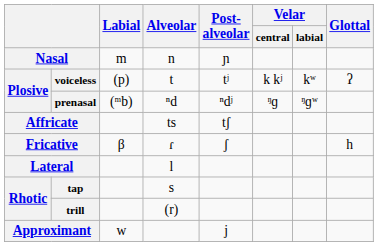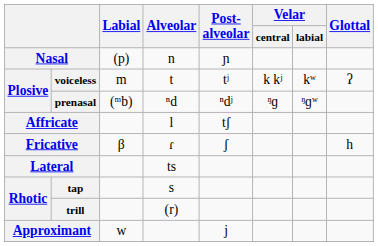 <table class="wikitable" style="text-align:center">
 <tr>
 <th colspan="2" rowspan="2"></th>
 <th rowspan="2"><a href='#'>Labial</a></th>
 <th rowspan="2"><a href='#'>Alveolar</a></th>
 <th rowspan="2"><a href='#'>Post-<br>alveolar</a></th>
 <th colspan="2"><a href='#'>Velar</a></th>
 <th rowspan="2"><a href='#'>Glottal</a></th>
 </tr>
 <tr>
 <th><small>central</small></th>
 <th><small>labial</small></th>
 </tr>
 <tr align="center">
 <th colspan="2"><a href='#'>Nasal</a></th>
-<td>m</td>
+<td>(p)</td>
 <td>n</td>
 <td>ɲ</td>
 <td></td>
 <td></td>
 <td></td>
 </tr>
 <tr align="center">
 <th rowspan="2"><a href='#'>Plosive</a></th>
 <th><small>voiceless</small></th>
-<td>(p)</td>
+<td>m</td>
 <td>t</td>
 <td>tʲ</td>
 <td>k kʲ</td>
 <td>kʷ</td>
 <td>ʔ</td>
 </tr>
 <tr>
 <th><small>prenasal</small></th>
 <td>(ᵐb)</td>
 <td>ⁿd</td>
 <td>ⁿdʲ</td>
 <td>ᵑɡ</td>
 <td>ᵑɡʷ</td>
 <td></td>
 </tr>
 <tr>
 <th colspan="2"><a href='#'>Affricate</a></th>
 <td></td>
-<td>ts</td>
+<td>l</td>
 <td>tʃ</td>
 <td></td>
 <td></td>
 <td></td>
 </tr>
 <tr align="center">
 <th colspan="2"><a href='#'>Fricative</a></th>
 <td>β</td>
 <td>ɾ</td>
 <td>ʃ</td>
 <td></td>
 <td></td>
 <td>h</td>
 </tr>
 <tr>
 <th colspan="2"><a href='#'>Lateral</a></th>
 <td></td>
-<td>l</td>
+<td>ts</td>
 <td></td>
 <td></td>
 <td></td>
 <td></td>
 </tr>
 <tr>
 <th rowspan="2"><a href='#'>Rhotic</a></th>
 <th><small>tap</small></th>
 <td></td>
 <td>s</td>
 <td></td>
 <td></td>
 <td></td>
 <td></td>
 </tr>
 <tr>
 <th><small>trill</small></th>
 <td></td>
 <td>(r)</td>
 <td></td>
 <td></td>
 <td></td>
 <td></td>
 </tr>
 <tr align="center">
 <th colspan="2"><a href='#'>Approximant</a></th>
 <td>w</td>
 <td></td>
 <td>j</td>
 <td></td>
 <td></td>
 <td></td>
 </tr>
 </table>
